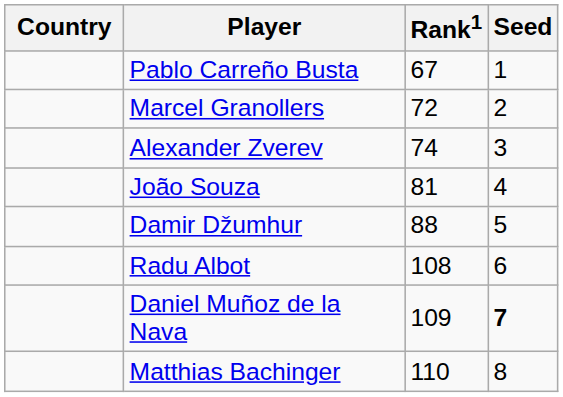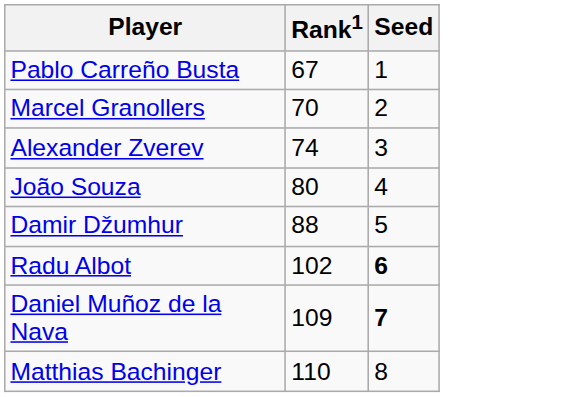 <table class="sortable wikitable">
 <tr>
-<th width="70">Country</th>
 <th width="175">Player</th>
 <th>Rank<sup>1</sup></th>
 <th>Seed</th>
 </tr>
 <tr>
-<td></td>
 <td><a href='#'>Pablo Carreño Busta</a></td>
 <td>67</td>
 <td>1</td>
 </tr>
 <tr>
-<td></td>
 <td><a href='#'>Marcel Granollers</a></td>
-<td>72</td>
+<td>70</td>
 <td>2</td>
 </tr>
 <tr>
-<td></td>
 <td><a href='#'>Alexander Zverev</a></td>
 <td>74</td>
 <td>3</td>
 </tr>
 <tr>
-<td></td>
 <td><a href='#'>João Souza</a></td>
-<td>81</td>
+<td>80</td>
 <td>4</td>
 </tr>
 <tr>
-<td></td>
 <td><a href='#'>Damir Džumhur</a></td>
 <td>88</td>
 <td>5</td>
 </tr>
 <tr>
-<td></td>
 <td><a href='#'>Radu Albot</a></td>
-<td>108</td>
-<td>6</td>
+<td>102</td>
+<td><strong>6</strong></td>
 </tr>
 <tr>
-<td></td>
 <td><a href='#'>Daniel Muñoz de la Nava</a></td>
 <td>109</td>
 <td><strong>7</strong></td>
 </tr>
 <tr>
-<td></td>
 <td><a href='#'>Matthias Bachinger</a></td>
 <td>110</td>
 <td>8</td>
 </tr>
 </table>
